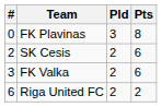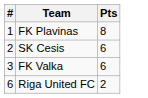 <table class="wikitable">
 <tr>
 <th>#</th>
 <th>Team</th>
-<th>Pld</th>
 <th>Pts</th>
 </tr>
 <tr>
-<td>0</td>
+<td>1</td>
 <td>FK Plavinas</td>
-<td>3</td>
 <td>8</td>
 </tr>
 <tr>
 <td>2</td>
 <td>SK Cesis</td>
-<td>2</td>
 <td>6</td>
 </tr>
 <tr>
 <td>3</td>
 <td>FK Valka</td>
-<td>2</td>
 <td>6</td>
 </tr>
 <tr>
 <td>6</td>
 <td>Riga United FC</td>
 <td>2</td>
-<td>2</td>
 </tr>
 </table>
